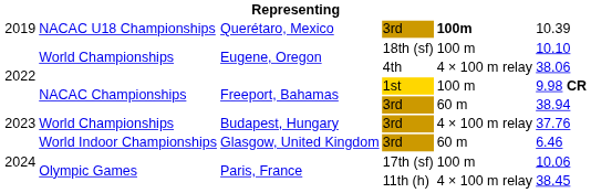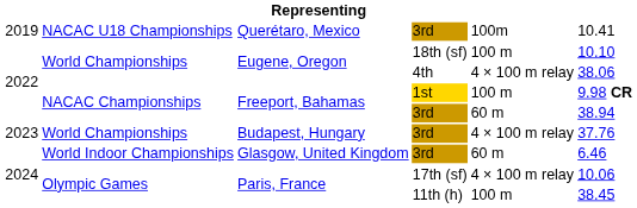 <table>
 <tr>
 <th colspan="6">Representing </th>
 </tr>
 <tr>
 <td>2019</td>
 <td><a href='#'>NACAC U18 Championships</a></td>
 <td><a href='#'>Querétaro, Mexico</a></td>
 <td bgcolor="cc9900">3rd</td>
-<td><strong>100m</strong></td>
-<td>10.39</td>
+<td>100m</td>
+<td>10.41</td>
 </tr>
 <tr>
 <td rowspan=4>2022</td>
 <td rowspan=2><a href='#'>World Championships</a></td>
 <td rowspan=2><a href='#'>Eugene, Oregon</a></td>
 <td>18th (sf)</td>
 <td>100 m</td>
 <td><a href='#'>10.10</a></td>
 </tr>
 <tr>
 <td>4th</td>
 <td>4 × 100 m relay</td>
 <td><a href='#'>38.06</a></td>
 </tr>
 <tr>
 <td rowspan=2><a href='#'>NACAC Championships</a></td>
 <td rowspan=2><a href='#'>Freeport, Bahamas</a></td>
 <td bgcolor="gold">1st</td>
 <td>100 m</td>
 <td><a href='#'>9.98</a> <strong>CR</strong></td>
 </tr>
 <tr>
 <td bgcolor="cc9900">3rd</td>
 <td>60 m</td>
 <td><a href='#'>38.94</a></td>
 </tr>
 <tr>
 <td>2023</td>
 <td><a href='#'>World Championships</a></td>
 <td><a href='#'>Budapest, Hungary</a></td>
 <td bgcolor="cc9900">3rd</td>
 <td>4 × 100 m relay</td>
 <td><a href='#'>37.76</a></td>
 </tr>
 <tr>
 <td rowspan=3>2024</td>
 <td><a href='#'>World Indoor Championships</a></td>
 <td><a href='#'>Glasgow, United Kingdom</a></td>
 <td bgcolor=cc9900>3rd</td>
 <td>60 m</td>
 <td><a href='#'>6.46</a></td>
 </tr>
 <tr>
 <td rowspan=2><a href='#'>Olympic Games</a></td>
 <td rowspan=2><a href='#'>Paris, France</a></td>
 <td>17th (sf)</td>
-<td>100 m</td>
+<td>4 × 100 m relay</td>
 <td><a href='#'>10.06</a></td>
 </tr>
 <tr>
 <td>11th (h)</td>
-<td>4 × 100 m relay</td>
+<td>100 m</td>
 <td><a href='#'>38.45</a></td>
 </tr>
 </table>
